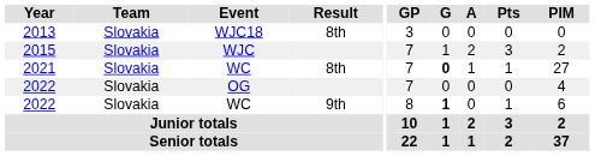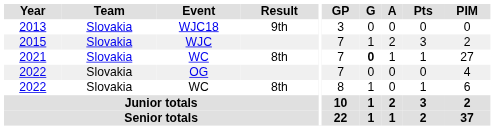 <table border="0" cellpadding="1" cellspacing="0" ID="Table3" style="text-align:center; width:40em">
 <tr ALIGN="center" bgcolor="#e0e0e0">
 <th>Year</th>
 <th>Team</th>
 <th>Event</th>
 <th>Result</th>
 <th rowspan="99" bgcolor="#ffffff"></th>
 <th>GP</th>
 <th>G</th>
 <th>A</th>
 <th>Pts</th>
 <th>PIM</th>
 </tr>
 <tr>
 <td><a href='#'>2013</a></td>
 <td><a href='#'>Slovakia</a></td>
 <td><a href='#'>WJC18</a></td>
-<td>8th</td>
+<td>9th</td>
 <td>3</td>
 <td>0</td>
 <td>0</td>
 <td>0</td>
 <td>0</td>
 </tr>
 <tr bgcolor="#f0f0f0">
 <td><a href='#'>2015</a></td>
 <td><a href='#'>Slovakia</a></td>
 <td><a href='#'>WJC</a></td>
 <td></td>
 <td>7</td>
 <td>1</td>
 <td>2</td>
 <td>3</td>
 <td>2</td>
 </tr>
 <tr>
 <td><a href='#'>2021</a></td>
 <td><a href='#'>Slovakia</a></td>
 <td><a href='#'>WC</a></td>
 <td>8th</td>
 <td>7</td>
 <td><strong>0</strong></td>
 <td>1</td>
 <td>1</td>
 <td>27</td>
 </tr>
 <tr bgcolor="#f0f0f0">
 <td><a href='#'>2022</a></td>
 <td>Slovakia</td>
 <td><a href='#'>OG</a></td>
 <td></td>
 <td>7</td>
 <td>0</td>
 <td>0</td>
 <td>0</td>
 <td>4</td>
 </tr>
 <tr>
 <td><a href='#'>2022</a></td>
 <td>Slovakia</td>
 <td>WC</td>
-<td>9th</td>
+<td>8th</td>
 <td>8</td>
-<td><strong>1</strong></td>
+<td>1</td>
 <td>0</td>
 <td>1</td>
 <td>6</td>
 </tr>
 <tr bgcolor="#e0e0e0">
 <th colspan="4">Junior totals</th>
 <th>10</th>
 <th>1</th>
 <th>2</th>
 <th>3</th>
 <th>2</th>
 </tr>
 <tr bgcolor="#e0e0e0">
 <th colspan="4">Senior totals</th>
 <th>22</th>
 <th>1</th>
 <th>1</th>
 <th>2</th>
 <th>37</th>
 </tr>
 </table>
